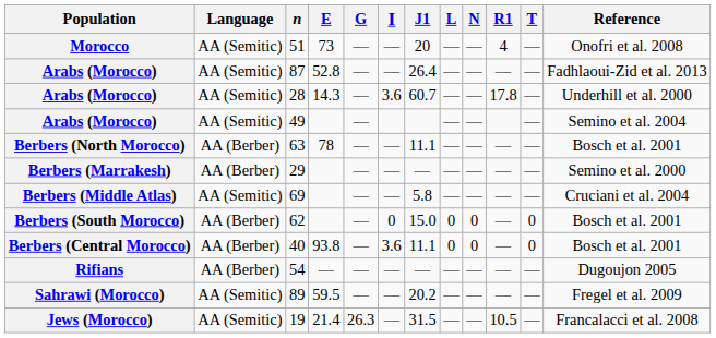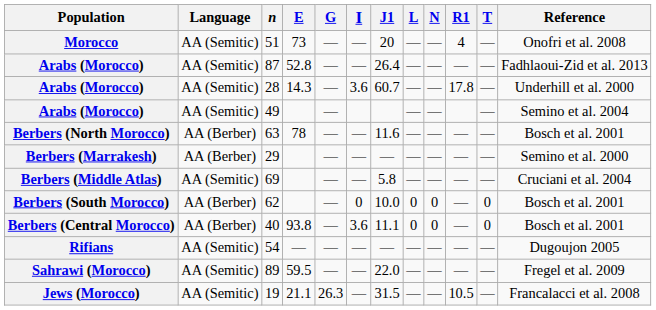 <table style="text-align:center;" class="wikitable sortable">
 <tr>
 <th>Population</th>
 <th>Language</th>
 <th><em>n</em></th>
 <th><a href='#'>E</a></th>
 <th><a href='#'>G</a></th>
 <th><a href='#'><big>I</big></a></th>
 <th><a href='#'>J1</a></th>
 <th><a href='#'>L</a></th>
 <th><a href='#'>N</a></th>
 <th><a href='#'>R1</a></th>
 <th><a href='#'>T</a></th>
 <th>Reference</th>
 </tr>
 <tr>
 <th><a href='#'>Morocco</a></th>
 <td>AA (Semitic)</td>
 <td>51</td>
 <td>73</td>
 <td>—</td>
 <td>—</td>
 <td>20</td>
 <td>—</td>
 <td>—</td>
 <td>4</td>
 <td>—</td>
 <td>Onofri et al. 2008</td>
 </tr>
 <tr>
 <th><a href='#'>Arabs</a> (<a href='#'>Morocco</a>)</th>
 <td>AA (Semitic)</td>
 <td>87</td>
 <td>52.8</td>
 <td>—</td>
 <td>—</td>
 <td>26.4</td>
 <td>—</td>
 <td>—</td>
 <td>—</td>
 <td>—</td>
 <td>Fadhlaoui-Zid et al. 2013</td>
 </tr>
 <tr>
 <th><a href='#'>Arabs</a> (<a href='#'>Morocco</a>)</th>
 <td>AA (Semitic)</td>
 <td>28</td>
 <td>14.3</td>
 <td>—</td>
 <td>3.6</td>
 <td>60.7</td>
 <td>—</td>
 <td>—</td>
 <td>17.8</td>
 <td>—</td>
 <td>Underhill et al. 2000</td>
 </tr>
 <tr>
 <th><a href='#'>Arabs</a> (<a href='#'>Morocco</a>)</th>
 <td>AA (Semitic)</td>
 <td>49</td>
 <td></td>
 <td>—</td>
 <td></td>
 <td></td>
 <td>—</td>
 <td>—</td>
 <td></td>
 <td>—</td>
 <td>Semino et al. 2004</td>
 </tr>
 <tr>
 <th><a href='#'>Berbers</a> (North <a href='#'>Morocco</a>)</th>
 <td>AA (Berber)</td>
 <td>63</td>
 <td>78</td>
 <td>—</td>
 <td>—</td>
-<td>11.1</td>
+<td>11.6</td>
 <td>—</td>
 <td>—</td>
 <td>—</td>
 <td>—</td>
 <td>Bosch et al. 2001</td>
 </tr>
 <tr>
 <th><a href='#'>Berbers</a> (<a href='#'>Marrakesh</a>)</th>
 <td>AA (Berber)</td>
 <td>29</td>
 <td></td>
 <td>—</td>
 <td>—</td>
 <td>—</td>
 <td>—</td>
 <td>—</td>
 <td>—</td>
 <td>—</td>
 <td>Semino et al. 2000</td>
 </tr>
 <tr>
 <th><a href='#'>Berbers</a> (<a href='#'>Middle Atlas</a>)</th>
 <td>AA (Semitic)</td>
 <td>69</td>
 <td></td>
 <td>—</td>
 <td>—</td>
 <td>5.8</td>
 <td>—</td>
 <td>—</td>
 <td>—</td>
 <td>—</td>
 <td>Cruciani et al. 2004</td>
 </tr>
 <tr>
 <th><a href='#'>Berbers</a> (South <a href='#'>Morocco</a>)</th>
 <td>AA (Berber)</td>
 <td>62</td>
 <td></td>
 <td>—</td>
 <td>0</td>
-<td>15.0</td>
+<td>10.0</td>
 <td>0</td>
 <td>0</td>
 <td>—</td>
 <td>0</td>
 <td>Bosch et al. 2001</td>
 </tr>
 <tr>
 <th><a href='#'>Berbers</a> (Central <a href='#'>Morocco</a>)</th>
 <td>AA (Berber)</td>
 <td>40</td>
 <td>93.8</td>
 <td>—</td>
 <td>3.6</td>
 <td>11.1</td>
 <td>0</td>
 <td>0</td>
 <td>—</td>
 <td>0</td>
 <td>Bosch et al. 2001</td>
 </tr>
 <tr>
 <th><a href='#'>Rifians</a><small></small></th>
-<td>AA (Berber)</td>
+<td>AA (Semitic)</td>
 <td>54</td>
 <td>—</td>
 <td>—</td>
 <td>—</td>
 <td>—</td>
 <td>—</td>
 <td>—</td>
 <td>—</td>
 <td>—</td>
 <td>Dugoujon 2005</td>
 </tr>
 <tr>
 <th><a href='#'>Sahrawi</a> (<a href='#'>Morocco</a>)</th>
 <td>AA (Semitic)</td>
 <td>89</td>
 <td>59.5</td>
 <td>—</td>
 <td>—</td>
-<td>20.2</td>
+<td>22.0</td>
 <td>—</td>
 <td>—</td>
 <td>—</td>
 <td>—</td>
 <td>Fregel et al. 2009</td>
 </tr>
 <tr>
 <th><a href='#'>Jews</a> (<a href='#'>Morocco</a>)</th>
 <td>AA (Semitic)</td>
 <td>19</td>
-<td>21.4</td>
+<td>21.1</td>
 <td>26.3</td>
 <td>—</td>
 <td>31.5</td>
 <td>—</td>
 <td>—</td>
 <td>10.5</td>
 <td>—</td>
 <td>Francalacci et al. 2008</td>
 </tr>
 </table>
